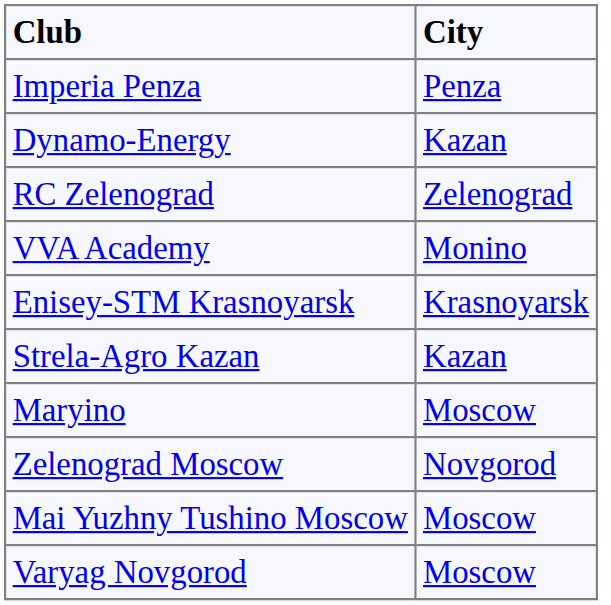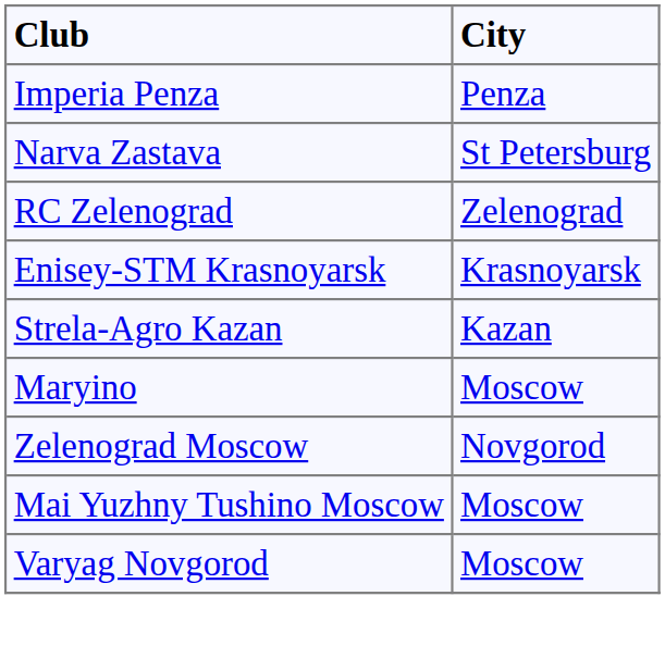 <table bgcolor="#f7f8ff" cellpadding="3" cellspacing="0" border="1" style="font-size: 95%; border: gray solid 1px; border-collapse: collapse;">
 <tr>
 <td><strong>Club</strong></td>
 <td><strong>City</strong></td>
 </tr>
 <tr>
 <td><a href='#'>Imperia Penza</a></td>
 <td><a href='#'>Penza</a></td>
 </tr>
 <tr>
-<td><a href='#'>Dynamo-Energy</a></td>
-<td><a href='#'>Kazan</a></td>
+<td><a href='#'>Narva Zastava</a></td>
+<td><a href='#'>St Petersburg</a></td>
 </tr>
 <tr>
 <td><a href='#'>RC Zelenograd</a></td>
 <td><a href='#'>Zelenograd</a></td>
-</tr>
-<tr>
-<td><a href='#'>VVA Academy</a></td>
-<td><a href='#'>Monino</a></td>
 </tr>
 <tr>
 <td><a href='#'>Enisey-STM Krasnoyarsk</a></td>
 <td><a href='#'>Krasnoyarsk</a></td>
 </tr>
 <tr>
 <td><a href='#'>Strela-Agro Kazan</a></td>
 <td><a href='#'>Kazan</a></td>
 </tr>
 <tr>
 <td><a href='#'>Maryino</a></td>
 <td><a href='#'>Moscow</a></td>
 </tr>
 <tr>
 <td><a href='#'>Zelenograd Moscow</a></td>
 <td><a href='#'>Novgorod</a></td>
 </tr>
 <tr>
 <td><a href='#'>Mai Yuzhny Tushino Moscow</a></td>
 <td><a href='#'>Moscow</a></td>
 </tr>
 <tr>
 <td><a href='#'>Varyag Novgorod</a></td>
 <td><a href='#'>Moscow</a></td>
 </tr>
 <tr>
 </tr>
 </table>
